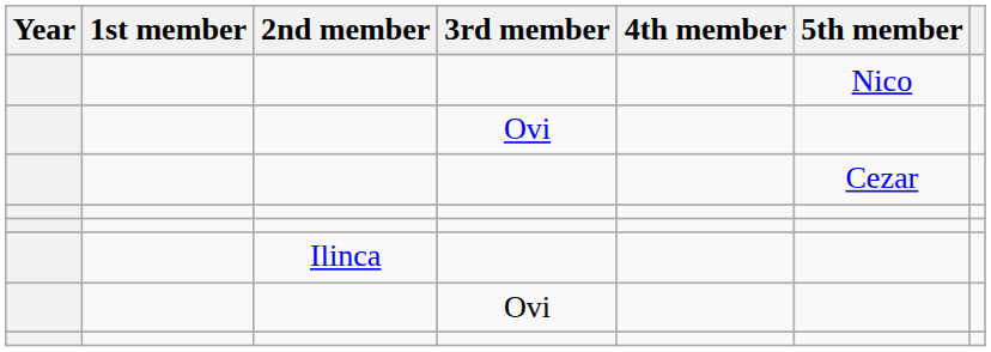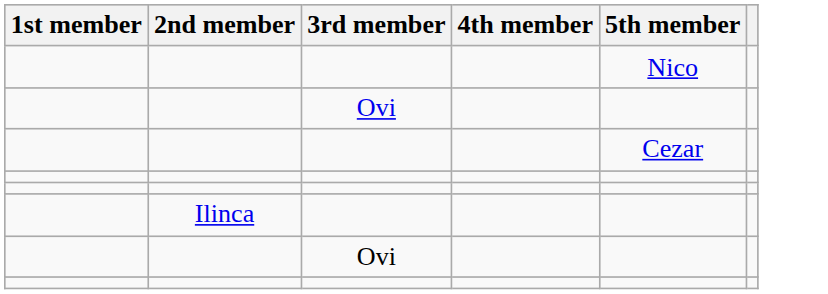 <table class="wikitable plainrowheaders sortable" style="text-align:center">
 <tr>
-<th scope="col">Year</th>
 <th scope="col">1st member</th>
 <th scope="col">2nd member</th>
 <th scope="col">3rd member</th>
 <th scope="col">4th member</th>
 <th scope="col">5th member</th>
 <th scope="col" class="unsortable"></th>
 </tr>
 <tr>
-<th scope="row" style="text-align:center;"></th>
 <td></td>
 <td></td>
 <td></td>
 <td></td>
 <td><a href='#'>Nico</a></td>
 <td align="center"></td>
 </tr>
 <tr>
-<th scope="row" style="text-align:center;"></th>
 <td></td>
 <td></td>
 <td><a href='#'>Ovi</a></td>
 <td></td>
 <td></td>
 <td align="center"></td>
 </tr>
 <tr>
-<th scope="row" style="text-align:center;"></th>
 <td></td>
 <td></td>
 <td></td>
 <td></td>
 <td><a href='#'>Cezar</a></td>
 <td align="center"></td>
 </tr>
 <tr>
-<th scope="row" style="text-align:center;"></th>
 <td></td>
 <td></td>
 <td></td>
 <td></td>
 <td></td>
 <td align="center"></td>
 </tr>
 <tr>
-<th scope="row" style="text-align:center;"></th>
 <td></td>
 <td></td>
 <td></td>
 <td></td>
 <td></td>
 <td align="center"></td>
 </tr>
 <tr>
-<th scope="row" style="text-align:center;"></th>
 <td></td>
 <td><a href='#'>Ilinca</a></td>
 <td></td>
 <td></td>
 <td></td>
 <td align="center"></td>
 </tr>
 <tr>
-<th scope="row" style="text-align:center;"></th>
 <td></td>
 <td></td>
 <td>Ovi</td>
 <td></td>
 <td></td>
 <td align="center"></td>
 </tr>
 <tr>
-<th scope="row" style="text-align:center;"></th>
 <td></td>
 <td></td>
 <td></td>
 <td></td>
 <td></td>
 <td align="center"></td>
 </tr>
 </table>
